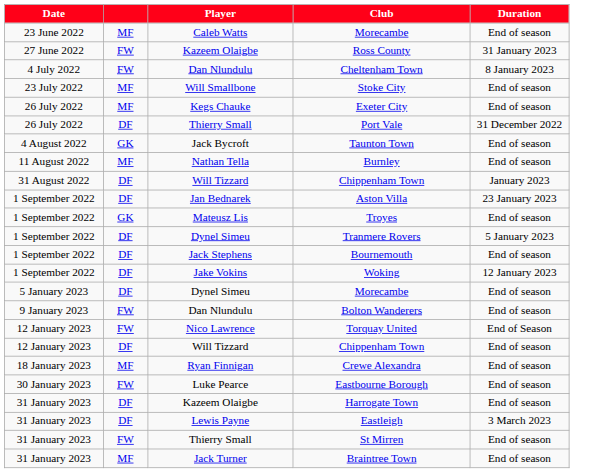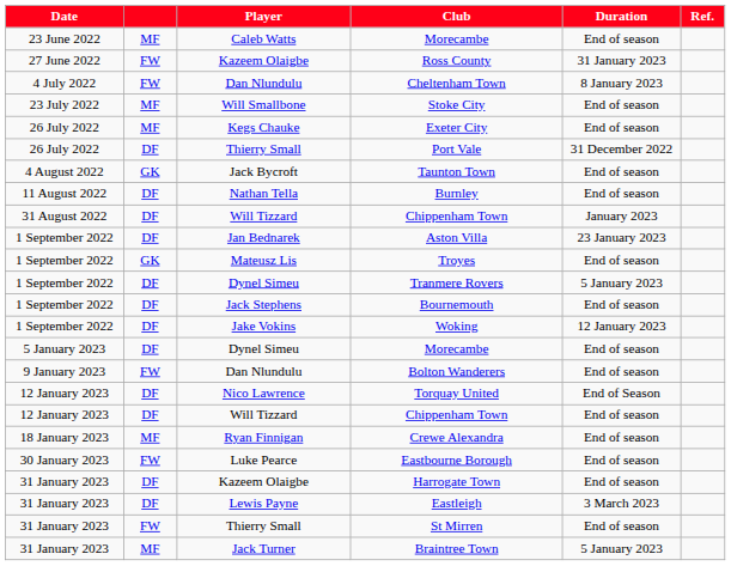 <table class="wikitable" style="text-align:center; font-size:90%; ">
 <tr>
 <th style="background:#FF0018; color:#FFFFFF; width:120px;">Date</th>
 <th style="background:#FF0018; color:#FFFFFF; width:50px;"></th>
 <th style="background:#FF0018; color:#FFFFFF; width:180px;">Player</th>
 <th style="background:#FF0018; color:#FFFFFF; width:220px;">Club</th>
 <th style="background:#FF0018; color:#FFFFFF; width:120px;">Duration</th>
+<th style="background:#FF0018; color:#FFFFFF; width:40px;">Ref.</th>
 </tr>
 <tr>
 <td>23 June 2022</td>
 <td><a href='#'>MF</a></td>
 <td> <a href='#'>Caleb Watts</a></td>
 <td> <a href='#'>Morecambe</a></td>
 <td>End of season</td>
+<td></td>
 </tr>
 <tr>
 <td>27 June 2022</td>
 <td><a href='#'>FW</a></td>
 <td> <a href='#'>Kazeem Olaigbe</a></td>
 <td> <a href='#'>Ross County</a></td>
 <td>31 January 2023</td>
+<td></td>
 </tr>
 <tr>
 <td>4 July 2022</td>
 <td><a href='#'>FW</a></td>
 <td> <a href='#'>Dan Nlundulu</a></td>
 <td> <a href='#'>Cheltenham Town</a></td>
 <td>8 January 2023</td>
+<td></td>
 </tr>
 <tr>
 <td>23 July 2022</td>
 <td><a href='#'>MF</a></td>
 <td> <a href='#'>Will Smallbone</a></td>
 <td> <a href='#'>Stoke City</a></td>
 <td>End of season</td>
+<td></td>
 </tr>
 <tr>
 <td>26 July 2022</td>
 <td><a href='#'>MF</a></td>
 <td> <a href='#'>Kegs Chauke</a></td>
 <td> <a href='#'>Exeter City</a></td>
 <td>End of season</td>
+<td></td>
 </tr>
 <tr>
 <td>26 July 2022</td>
 <td><a href='#'>DF</a></td>
 <td> <a href='#'>Thierry Small</a></td>
 <td> <a href='#'>Port Vale</a></td>
 <td>31 December 2022</td>
+<td></td>
 </tr>
 <tr>
 <td>4 August 2022</td>
 <td><a href='#'>GK</a></td>
 <td> Jack Bycroft</td>
 <td> <a href='#'>Taunton Town</a></td>
 <td>End of season</td>
+<td></td>
 </tr>
 <tr>
 <td>11 August 2022</td>
-<td><a href='#'>MF</a></td>
+<td><a href='#'>DF</a></td>
 <td> <a href='#'>Nathan Tella</a></td>
 <td> <a href='#'>Burnley</a></td>
 <td>End of season</td>
+<td></td>
 </tr>
 <tr>
 <td>31 August 2022</td>
 <td><a href='#'>DF</a></td>
 <td> <a href='#'>Will Tizzard</a></td>
 <td> <a href='#'>Chippenham Town</a></td>
 <td>January 2023</td>
+<td></td>
 </tr>
 <tr>
 <td>1 September 2022</td>
 <td><a href='#'>DF</a></td>
 <td> <a href='#'>Jan Bednarek</a></td>
 <td> <a href='#'>Aston Villa</a></td>
 <td>23 January 2023</td>
+<td></td>
 </tr>
 <tr>
 <td>1 September 2022</td>
 <td><a href='#'>GK</a></td>
 <td> <a href='#'>Mateusz Lis</a></td>
 <td> <a href='#'>Troyes</a></td>
 <td>End of season</td>
+<td></td>
 </tr>
 <tr>
 <td>1 September 2022</td>
 <td><a href='#'>DF</a></td>
 <td> <a href='#'>Dynel Simeu</a></td>
 <td> <a href='#'>Tranmere Rovers</a></td>
 <td>5 January 2023</td>
+<td></td>
 </tr>
 <tr>
 <td>1 September 2022</td>
 <td><a href='#'>DF</a></td>
 <td> <a href='#'>Jack Stephens</a></td>
 <td> <a href='#'>Bournemouth</a></td>
 <td>End of season</td>
+<td></td>
 </tr>
 <tr>
 <td>1 September 2022</td>
 <td><a href='#'>DF</a></td>
 <td> <a href='#'>Jake Vokins</a></td>
 <td> <a href='#'>Woking</a></td>
 <td>12 January 2023</td>
+<td></td>
 </tr>
 <tr>
 <td>5 January 2023</td>
 <td><a href='#'>DF</a></td>
 <td> Dynel Simeu</td>
 <td> <a href='#'>Morecambe</a></td>
 <td>End of season</td>
+<td></td>
 </tr>
 <tr>
 <td>9 January 2023</td>
 <td><a href='#'>FW</a></td>
 <td> Dan Nlundulu</td>
 <td> <a href='#'>Bolton Wanderers</a></td>
 <td>End of season</td>
+<td></td>
 </tr>
 <tr>
 <td>12 January 2023</td>
-<td><a href='#'>FW</a></td>
+<td><a href='#'>DF</a></td>
 <td> <a href='#'>Nico Lawrence</a></td>
 <td> <a href='#'>Torquay United</a></td>
 <td>End of Season</td>
+<td></td>
 </tr>
 <tr>
 <td>12 January 2023</td>
 <td><a href='#'>DF</a></td>
 <td> Will Tizzard</td>
 <td> <a href='#'>Chippenham Town</a></td>
 <td>End of season</td>
+<td></td>
 </tr>
 <tr>
 <td>18 January 2023</td>
 <td><a href='#'>MF</a></td>
 <td> <a href='#'>Ryan Finnigan</a></td>
 <td> <a href='#'>Crewe Alexandra</a></td>
 <td>End of season</td>
+<td></td>
 </tr>
 <tr>
 <td>30 January 2023</td>
 <td><a href='#'>FW</a></td>
 <td> Luke Pearce</td>
 <td> <a href='#'>Eastbourne Borough</a></td>
 <td>End of season</td>
+<td></td>
 </tr>
 <tr>
 <td>31 January 2023</td>
 <td><a href='#'>DF</a></td>
 <td> Kazeem Olaigbe</td>
 <td> <a href='#'>Harrogate Town</a></td>
 <td>End of season</td>
+<td></td>
 </tr>
 <tr>
 <td>31 January 2023</td>
 <td><a href='#'>DF</a></td>
 <td> <a href='#'>Lewis Payne</a></td>
 <td> <a href='#'>Eastleigh</a></td>
 <td>3 March 2023</td>
+<td></td>
 </tr>
 <tr>
 <td>31 January 2023</td>
 <td><a href='#'>FW</a></td>
 <td> Thierry Small</td>
 <td> <a href='#'>St Mirren</a></td>
 <td>End of season</td>
+<td></td>
 </tr>
 <tr>
 <td>31 January 2023</td>
 <td><a href='#'>MF</a></td>
 <td> <a href='#'>Jack Turner</a></td>
 <td> <a href='#'>Braintree Town</a></td>
-<td>End of season</td>
+<td>5 January 2023</td>
+<td></td>
 </tr>
 </table>
